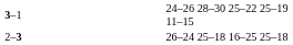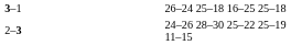 <table>
 <tr>
 <th width=200></th>
 <th width=80></th>
 <th width=200></th>
 <th width=220></th>
 </tr>
 <tr>
 <td align=right><strong></strong></td>
 <td align=center><strong>3</strong>–1</td>
 <td></td>
-<td>24–26 28–30 25–22 25–19 11–15</td>
+<td>26–24 25–18 16–25 25–18</td>
 </tr>
 <tr>
 <td align=right></td>
 <td align=center>2–<strong>3</strong></td>
 <td><strong></strong></td>
-<td>26–24 25–18 16–25 25–18</td>
+<td>24–26 28–30 25–22 25–19 11–15</td>
 </tr>
 </table>
